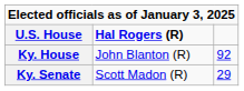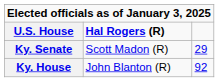 <table class=wikitable>
 <tr>
 <td colspan="3"><strong>Elected officials as of January 3, 2025</strong></td>
 </tr>
 <tr>
 <th scope=row><a href='#'>U.S. House</a></th>
 <td><strong><a href='#'>Hal Rogers</a> (R)</strong></td>
 <td></td>
 </tr>
 <tr>
+<th scope=row><a href='#'>Ky. Senate</a></th>
+<td><a href='#'>Scott Madon</a> (R)</td>
+<td><a href='#'>29</a></td>
+</tr>
+<tr>
 <th scope=row><a href='#'>Ky. House</a></th>
 <td><a href='#'>John Blanton</a> (R)</td>
 <td><a href='#'>92</a></td>
 </tr>
-<tr>
-<th scope=row><a href='#'>Ky. Senate</a></th>
-<td><a href='#'>Scott Madon</a> (R)</td>
-<td><a href='#'>29</a></td>
-</tr>
 </table>
